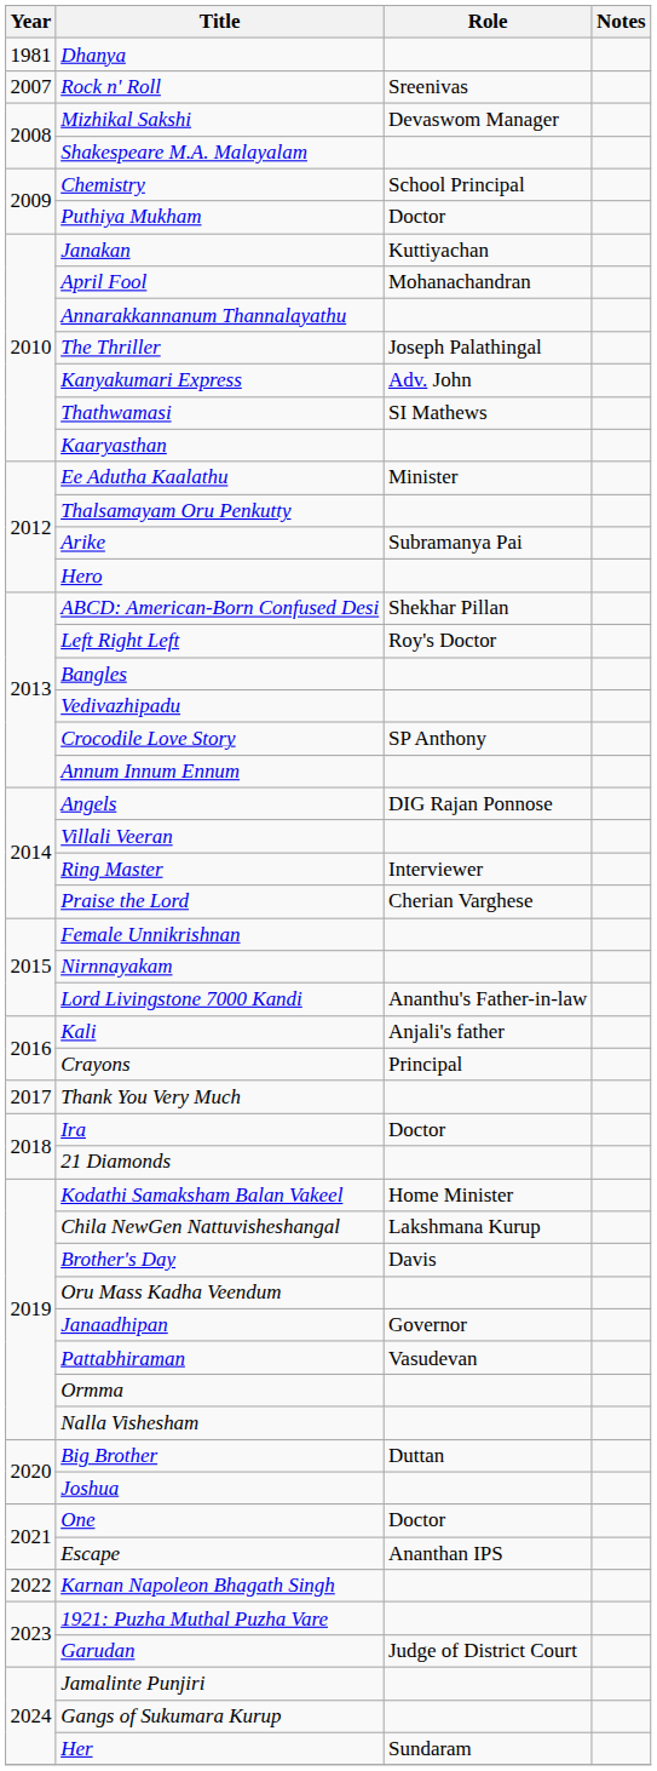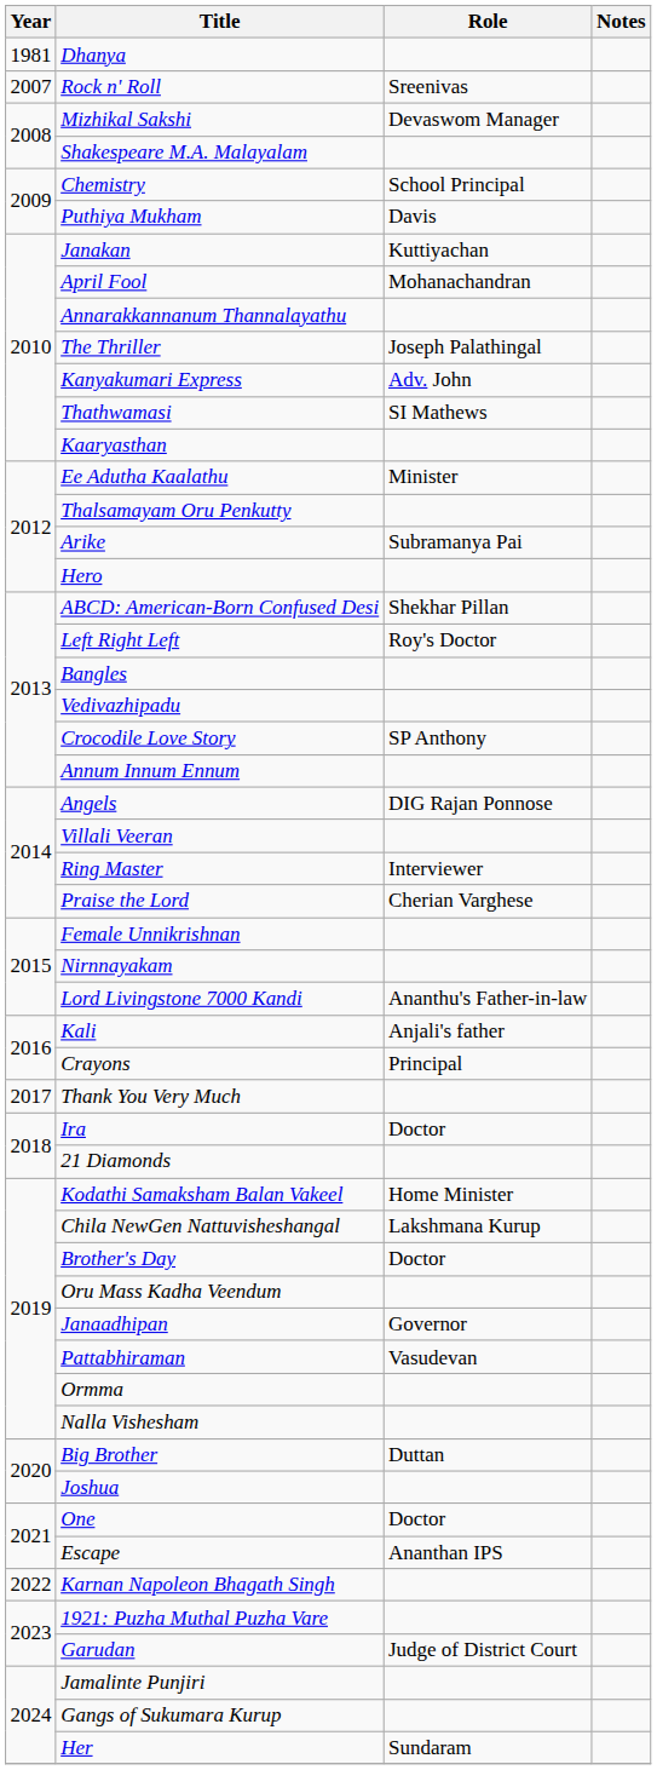 <table class="wikitable sortable">
 <tr>
 <th scope="col">Year</th>
 <th scope="col">Title</th>
 <th scope="col">Role</th>
 <th scope="col" class="unsortable">Notes</th>
 </tr>
 <tr>
 <td>1981</td>
 <td><em><a href='#'>Dhanya</a></em></td>
 <td></td>
 <td></td>
 </tr>
 <tr>
 <td>2007</td>
 <td><em><a href='#'>Rock n' Roll</a></em></td>
 <td>Sreenivas</td>
 <td></td>
 </tr>
 <tr>
 <td rowspan=2>2008</td>
 <td><em><a href='#'>Mizhikal Sakshi</a></em></td>
 <td>Devaswom Manager</td>
 <td></td>
 </tr>
 <tr>
 <td><em><a href='#'>Shakespeare M.A. Malayalam</a></em></td>
 <td></td>
 <td></td>
 </tr>
 <tr>
 <td rowspan=2>2009</td>
 <td><em><a href='#'>Chemistry</a></em></td>
 <td>School Principal</td>
 <td></td>
 </tr>
 <tr>
 <td><em><a href='#'>Puthiya Mukham</a></em></td>
-<td>Doctor</td>
+<td>Davis</td>
 <td></td>
 </tr>
 <tr>
 <td rowspan=7>2010</td>
 <td><em><a href='#'>Janakan</a></em></td>
 <td>Kuttiyachan</td>
 <td></td>
 </tr>
 <tr>
 <td><em><a href='#'>April Fool</a></em></td>
 <td>Mohanachandran</td>
 <td></td>
 </tr>
 <tr>
 <td><em><a href='#'>Annarakkannanum Thannalayathu</a></em></td>
 <td></td>
 <td></td>
 </tr>
 <tr>
 <td><em><a href='#'>The Thriller</a></em></td>
 <td>Joseph Palathingal</td>
 <td></td>
 </tr>
 <tr>
 <td><em><a href='#'>Kanyakumari Express</a></em></td>
 <td><a href='#'>Adv.</a> John</td>
 <td></td>
 </tr>
 <tr>
 <td><em><a href='#'>Thathwamasi</a></em></td>
 <td>SI Mathews</td>
 <td></td>
 </tr>
 <tr>
 <td><em><a href='#'>Kaaryasthan</a></em></td>
 <td></td>
 <td></td>
 </tr>
 <tr>
 <td rowspan=4>2012</td>
 <td><em><a href='#'>Ee Adutha Kaalathu</a></em></td>
 <td>Minister</td>
 <td></td>
 </tr>
 <tr>
 <td><em><a href='#'>Thalsamayam Oru Penkutty</a></em></td>
 <td></td>
 <td></td>
 </tr>
 <tr>
 <td><em><a href='#'>Arike</a></em></td>
 <td>Subramanya Pai</td>
 <td></td>
 </tr>
 <tr>
 <td><em><a href='#'>Hero</a></em></td>
 <td></td>
 <td></td>
 </tr>
 <tr>
 <td rowspan=6>2013</td>
 <td><em><a href='#'>ABCD: American-Born Confused Desi</a></em></td>
 <td>Shekhar Pillan</td>
 <td></td>
 </tr>
 <tr>
 <td><em><a href='#'>Left Right Left</a></em></td>
 <td>Roy's Doctor</td>
 <td></td>
 </tr>
 <tr>
 <td><em><a href='#'>Bangles</a></em></td>
 <td></td>
 <td></td>
 </tr>
 <tr>
 <td><em><a href='#'>Vedivazhipadu</a></em></td>
 <td></td>
 <td></td>
 </tr>
 <tr>
 <td><em><a href='#'>Crocodile Love Story</a></em></td>
 <td>SP Anthony</td>
 <td></td>
 </tr>
 <tr>
 <td><em><a href='#'>Annum Innum Ennum</a></em></td>
 <td></td>
 <td></td>
 </tr>
 <tr>
 <td rowspan=4>2014</td>
 <td><em><a href='#'>Angels</a></em></td>
 <td>DIG Rajan Ponnose</td>
 <td></td>
 </tr>
 <tr>
 <td><em><a href='#'>Villali Veeran</a></em></td>
 <td></td>
 <td></td>
 </tr>
 <tr>
 <td><em><a href='#'>Ring Master</a></em></td>
 <td>Interviewer</td>
 <td></td>
 </tr>
 <tr>
 <td><em><a href='#'>Praise the Lord</a></em></td>
 <td>Cherian Varghese</td>
 <td></td>
 </tr>
 <tr>
 <td rowspan=3>2015</td>
 <td><em><a href='#'>Female Unnikrishnan</a></em></td>
 <td></td>
 <td></td>
 </tr>
 <tr>
 <td><em><a href='#'>Nirnnayakam</a></em></td>
 <td></td>
 <td></td>
 </tr>
 <tr>
 <td><em><a href='#'>Lord Livingstone 7000 Kandi</a></em></td>
 <td>Ananthu's Father-in-law</td>
 <td></td>
 </tr>
 <tr>
 <td rowspan=2>2016</td>
 <td><em><a href='#'>Kali</a></em></td>
 <td>Anjali's father</td>
 <td></td>
 </tr>
 <tr>
 <td><em>Crayons</em></td>
 <td>Principal</td>
 <td></td>
 </tr>
 <tr>
 <td>2017</td>
 <td><em>Thank You Very Much</em></td>
 <td></td>
 <td></td>
 </tr>
 <tr>
 <td rowspan=2>2018</td>
 <td><em><a href='#'>Ira</a></em></td>
 <td>Doctor</td>
 <td></td>
 </tr>
 <tr>
 <td><em>21 Diamonds</em></td>
 <td></td>
 <td></td>
 </tr>
 <tr>
 <td rowspan=8>2019</td>
 <td><em><a href='#'>Kodathi Samaksham Balan Vakeel</a></em></td>
 <td>Home Minister</td>
 <td></td>
 </tr>
 <tr>
 <td><em>Chila NewGen Nattuvisheshangal</em></td>
 <td>Lakshmana Kurup</td>
 <td></td>
 </tr>
 <tr>
 <td><em><a href='#'>Brother's Day</a></em></td>
-<td>Davis</td>
+<td>Doctor</td>
 <td></td>
 </tr>
 <tr>
 <td><em>Oru Mass Kadha Veendum</em></td>
 <td></td>
 <td></td>
 </tr>
 <tr>
 <td><em><a href='#'>Janaadhipan</a></em></td>
 <td>Governor</td>
 <td></td>
 </tr>
 <tr>
 <td><em><a href='#'>Pattabhiraman</a></em></td>
 <td>Vasudevan</td>
 <td></td>
 </tr>
 <tr>
 <td><em>Ormma</em></td>
 <td></td>
 <td></td>
 </tr>
 <tr>
 <td><em>Nalla Vishesham</em></td>
 <td></td>
 <td></td>
 </tr>
 <tr>
 <td rowspan=2>2020</td>
 <td><em><a href='#'>Big Brother</a></em></td>
 <td>Duttan</td>
 <td></td>
 </tr>
 <tr>
 <td><em><a href='#'>Joshua</a></em></td>
 <td></td>
 <td></td>
 </tr>
 <tr>
 <td rowspan=2>2021</td>
 <td><em><a href='#'>One</a></em></td>
 <td>Doctor</td>
 <td></td>
 </tr>
 <tr>
 <td><em>Escape</em></td>
 <td>Ananthan IPS</td>
 <td></td>
 </tr>
 <tr>
 <td>2022</td>
 <td><em><a href='#'>Karnan Napoleon Bhagath Singh</a></em></td>
 <td></td>
 <td></td>
 </tr>
 <tr>
 <td rowspan=2>2023</td>
 <td><em><a href='#'>1921: Puzha Muthal Puzha Vare</a></em></td>
 <td></td>
 <td></td>
 </tr>
 <tr>
 <td><em><a href='#'>Garudan</a></em></td>
 <td>Judge of District Court</td>
 <td></td>
 </tr>
 <tr>
 <td rowspan=3>2024</td>
 <td><em>Jamalinte Punjiri</em></td>
 <td></td>
 <td></td>
 </tr>
 <tr>
 <td><em>Gangs of Sukumara Kurup</em></td>
 <td></td>
 <td></td>
 </tr>
 <tr>
 <td><em><a href='#'>Her</a></em></td>
 <td>Sundaram</td>
 <td></td>
 </tr>
 <tr>
 </tr>
 </table>
